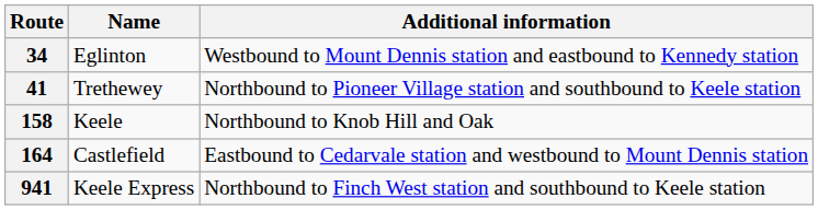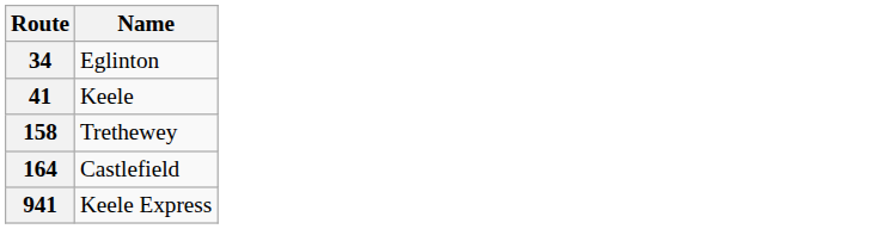 <table class="wikitable">
 <tr>
 <th>Route</th>
 <th>Name</th>
-<th>Additional information</th>
 </tr>
 <tr>
 <th>34</th>
 <td>Eglinton</td>
-<td>Westbound to <a href='#'>Mount Dennis station</a> and eastbound to <a href='#'>Kennedy station</a></td>
 </tr>
 <tr>
 <th>41</th>
-<td>Trethewey</td>
-<td>Northbound to <a href='#'>Pioneer Village station</a> and southbound to <a href='#'>Keele station</a></td>
+<td>Keele</td>
 </tr>
 <tr>
 <th>158</th>
-<td>Keele</td>
-<td>Northbound to Knob Hill and Oak</td>
+<td>Trethewey</td>
 </tr>
 <tr>
 <th>164</th>
 <td>Castlefield</td>
-<td>Eastbound to <a href='#'>Cedarvale station</a> and westbound to <a href='#'>Mount Dennis station</a></td>
 </tr>
 <tr>
 <th>941</th>
 <td>Keele Express</td>
-<td>Northbound to <a href='#'>Finch West station</a> and southbound to Keele station</td>
 </tr>
 </table>
